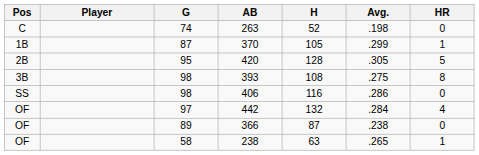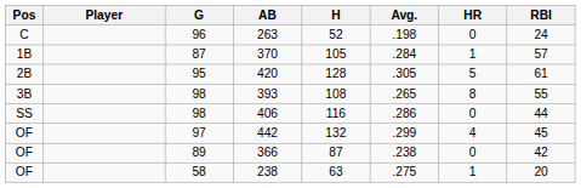 <table class="wikitable sortable">
 <tr>
 <th bgcolor="#DDDDFF" width="5%">Pos</th>
 <th bgcolor="#DDDDFF" width="16%">Player</th>
 <th bgcolor="#DDDDFF" width="9%">G</th>
 <th bgcolor="#DDDDFF" width="9%">AB</th>
 <th bgcolor="#DDDDFF" width="9%">H</th>
 <th bgcolor="#DDDDFF" width="9%">Avg.</th>
 <th bgcolor="#DDDDFF" width="9%">HR</th>
+<th bgcolor="#DDDDFF" width="9%">RBI</th>
 </tr>
 <tr align="center">
 <td>C</td>
 <td></td>
-<td>74</td>
+<td>96</td>
 <td>263</td>
 <td>52</td>
 <td>.198</td>
 <td>0</td>
+<td>24</td>
 </tr>
 <tr align="center">
 <td>1B</td>
 <td></td>
 <td>87</td>
 <td>370</td>
 <td>105</td>
-<td>.299</td>
+<td>.284</td>
 <td>1</td>
+<td>57</td>
 </tr>
 <tr align="center">
 <td>2B</td>
 <td></td>
 <td>95</td>
 <td>420</td>
 <td>128</td>
 <td>.305</td>
 <td>5</td>
+<td>61</td>
 </tr>
 <tr align="center">
 <td>3B</td>
 <td></td>
 <td>98</td>
 <td>393</td>
 <td>108</td>
-<td>.275</td>
+<td>.265</td>
 <td>8</td>
+<td>55</td>
 </tr>
 <tr align="center">
 <td>SS</td>
 <td></td>
 <td>98</td>
 <td>406</td>
 <td>116</td>
 <td>.286</td>
 <td>0</td>
+<td>44</td>
 </tr>
 <tr align="center">
 <td>OF</td>
 <td></td>
 <td>97</td>
 <td>442</td>
 <td>132</td>
-<td>.284</td>
+<td>.299</td>
 <td>4</td>
+<td>45</td>
 </tr>
 <tr align="center">
 <td>OF</td>
 <td></td>
 <td>89</td>
 <td>366</td>
 <td>87</td>
 <td>.238</td>
 <td>0</td>
+<td>42</td>
 </tr>
 <tr align="center">
 <td>OF</td>
 <td></td>
 <td>58</td>
 <td>238</td>
 <td>63</td>
-<td>.265</td>
+<td>.275</td>
 <td>1</td>
+<td>20</td>
 </tr>
 </table>
